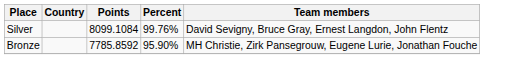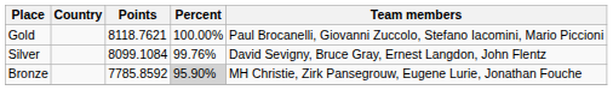 <table class="wikitable sortable" style="text-align: left;">
 <tr>
 <th>Place</th>
 <th>Country</th>
 <th>Points</th>
 <th>Percent</th>
 <th>Team members</th>
+</tr>
+<tr>
+<td> Gold</td>
+<td></td>
+<td>8118.7621</td>
+<td>100.00%</td>
+<td>Paul Brocanelli, Giovanni Zuccolo, Stefano Iacomini, Mario Piccioni</td>
 </tr>
 <tr>
 <td> Silver</td>
 <td></td>
 <td>8099.1084</td>
 <td>99.76%</td>
 <td>David Sevigny, Bruce Gray, Ernest Langdon, John Flentz</td>
 </tr>
 <tr>
 <td> Bronze</td>
 <td></td>
 <td>7785.8592</td>
-<td>95.90%</td>
+<td style="background: lightgrey;">95.90%</td>
 <td>MH Christie, Zirk Pansegrouw, Eugene Lurie, Jonathan Fouche</td>
 </tr>
 <tr>
 </tr>
 </table>
